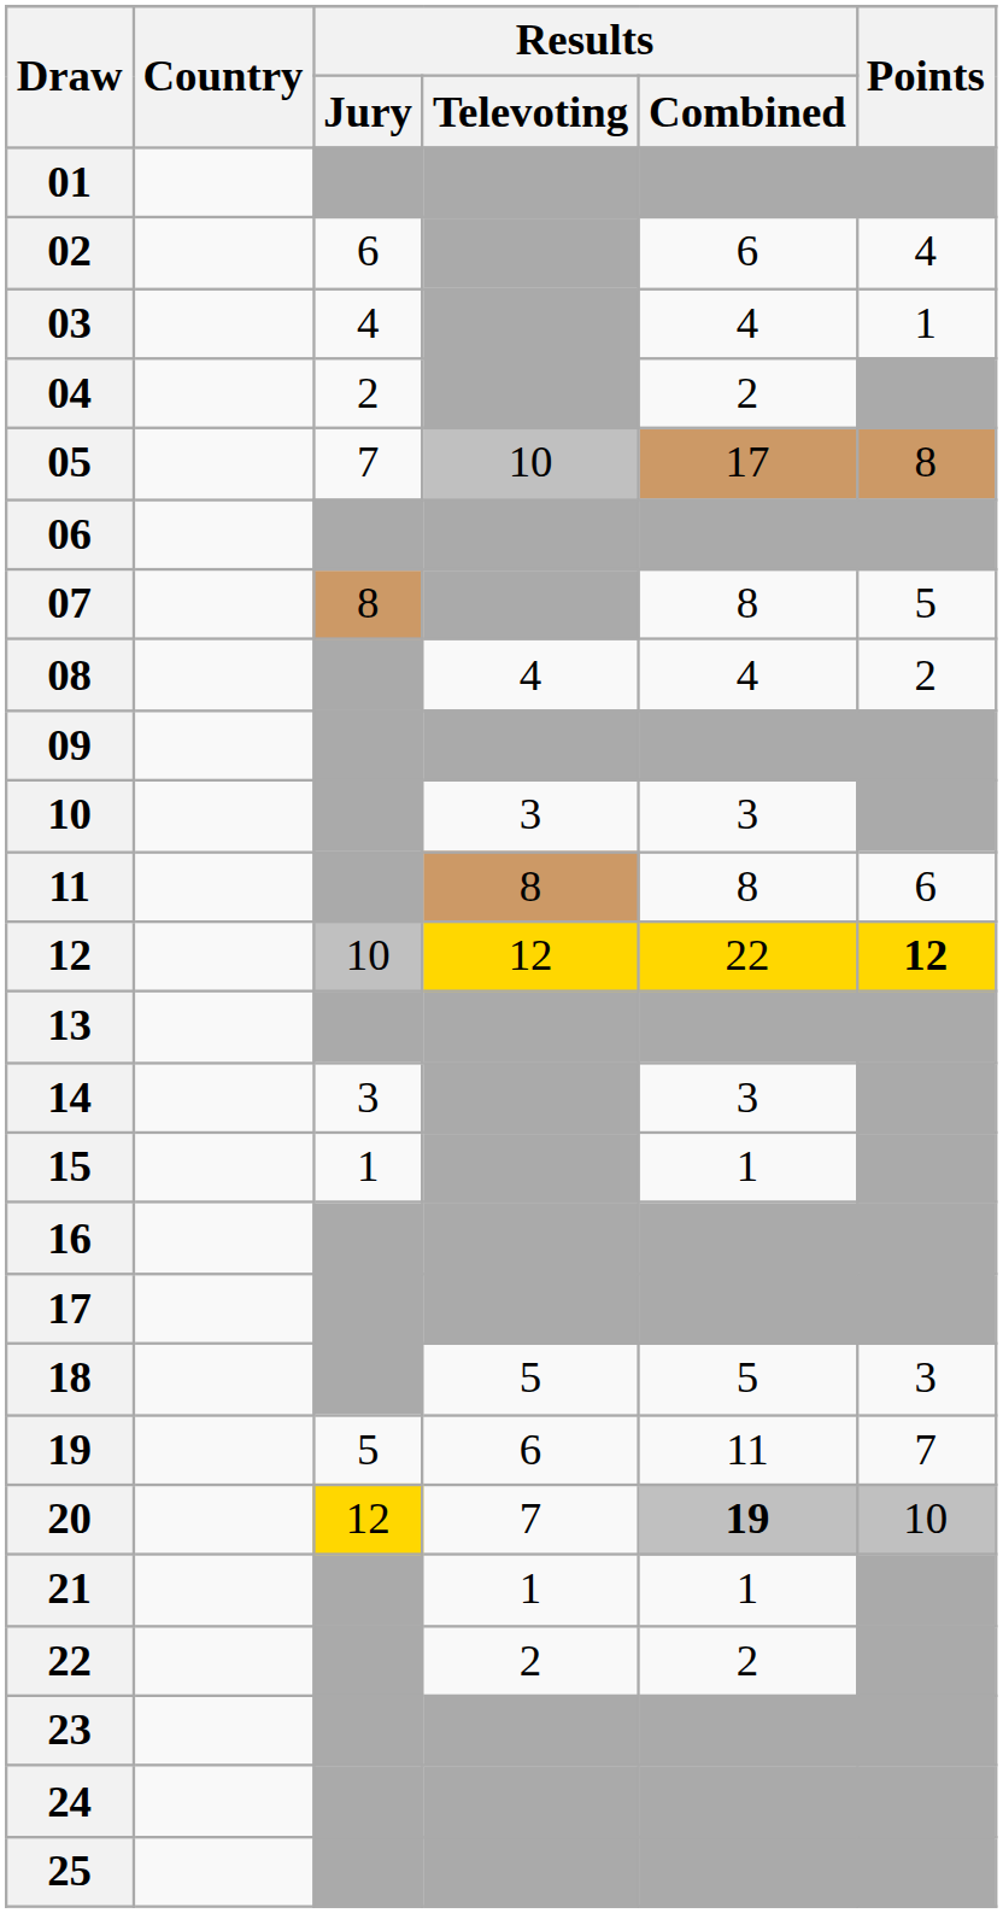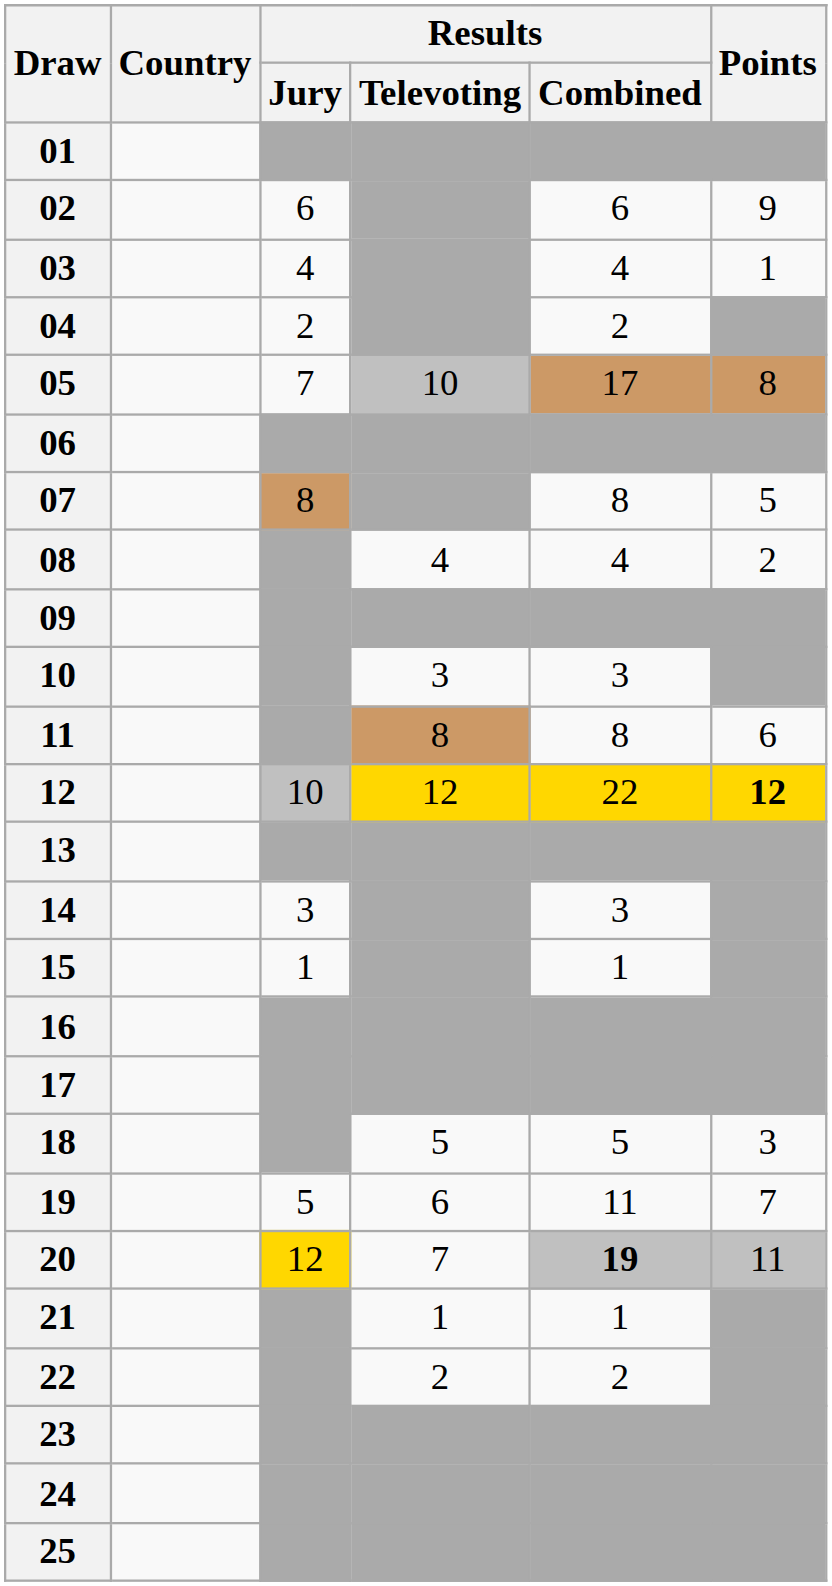 <table class="sortable wikitable collapsible plainrowheaders" style="text-align:center;">
 <tr>
 </tr>
 <tr>
 <th scope="col" rowspan="2">Draw</th>
 <th scope="col" rowspan="2">Country</th>
 <th scope="col" colspan="3">Results</th>
 <th scope="col" rowspan="2">Points</th>
 </tr>
 <tr>
 <th scope="col">Jury</th>
 <th scope="col">Televoting</th>
 <th scope="col">Combined</th>
 </tr>
 <tr>
 <th scope="row" style="text-align:center;">01</th>
 <td style="text-align:left;"></td>
 <td style="background:#AAAAAA;"></td>
 <td style="background:#AAAAAA;"></td>
 <td style="background:#AAAAAA;"></td>
 <td style="background:#AAAAAA;"></td>
 </tr>
 <tr>
 <th scope="row" style="text-align:center;">02</th>
 <td style="text-align:left;"></td>
 <td>6</td>
 <td style="background:#AAAAAA;"></td>
 <td>6</td>
-<td>4</td>
+<td>9</td>
 </tr>
 <tr>
 <th scope="row" style="text-align:center;">03</th>
 <td style="text-align:left;"></td>
 <td>4</td>
 <td style="background:#AAAAAA;"></td>
 <td>4</td>
 <td>1</td>
 </tr>
 <tr>
 <th scope="row" style="text-align:center;">04</th>
 <td style="text-align:left;"></td>
 <td>2</td>
 <td style="background:#AAAAAA;"></td>
 <td>2</td>
 <td style="background:#AAAAAA;"></td>
 </tr>
 <tr>
 <th scope="row" style="text-align:center;">05</th>
 <td style="text-align:left;"></td>
 <td>7</td>
 <td style="background:silver;">10</td>
 <td style="background:#CC9966;">17</td>
 <td style="background:#CC9966;">8</td>
 </tr>
 <tr>
 <th scope="row" style="text-align:center;">06</th>
 <td style="text-align:left;"></td>
 <td style="background:#AAAAAA;"></td>
 <td style="background:#AAAAAA;"></td>
 <td style="background:#AAAAAA;"></td>
 <td style="background:#AAAAAA;"></td>
 </tr>
 <tr>
 <th scope="row" style="text-align:center;">07</th>
 <td style="text-align:left;"></td>
 <td style="background:#CC9966;">8</td>
 <td style="background:#AAAAAA;"></td>
 <td>8</td>
 <td>5</td>
 </tr>
 <tr>
 <th scope="row" style="text-align:center;">08</th>
 <td style="text-align:left;"></td>
 <td style="background:#AAAAAA;"></td>
 <td>4</td>
 <td>4</td>
 <td>2</td>
 </tr>
 <tr>
 <th scope="row" style="text-align:center;">09</th>
 <td style="text-align:left;"></td>
 <td style="background:#AAAAAA;"></td>
 <td style="background:#AAAAAA;"></td>
 <td style="background:#AAAAAA;"></td>
 <td style="background:#AAAAAA;"></td>
 </tr>
 <tr>
 <th scope="row" style="text-align:center;">10</th>
 <td style="text-align:left;"></td>
 <td style="background:#AAAAAA;"></td>
 <td>3</td>
 <td>3</td>
 <td style="background:#AAAAAA;"></td>
 </tr>
 <tr>
 <th scope="row" style="text-align:center;">11</th>
 <td style="text-align:left;"></td>
 <td style="background:#AAAAAA;"></td>
 <td style="background:#CC9966;">8</td>
 <td>8</td>
 <td>6</td>
 </tr>
 <tr>
 <th scope="row" style="text-align:center;">12</th>
 <td style="text-align:left;"></td>
 <td style="background:silver;">10</td>
 <td style="background:gold;">12</td>
 <td style="background:gold;">22</td>
 <td style="background:gold;"><strong>12</strong></td>
 </tr>
 <tr>
 <th scope="row" style="text-align:center;">13</th>
 <td style="text-align:left;"></td>
 <td style="background:#AAAAAA;"></td>
 <td style="background:#AAAAAA;"></td>
 <td style="background:#AAAAAA;"></td>
 <td style="background:#AAAAAA;"></td>
 </tr>
 <tr>
 <th scope="row" style="text-align:center;">14</th>
 <td style="text-align:left;"></td>
 <td>3</td>
 <td style="background:#AAAAAA;"></td>
 <td>3</td>
 <td style="background:#AAAAAA;"></td>
 </tr>
 <tr>
 <th scope="row" style="text-align:center;">15</th>
 <td style="text-align:left;"></td>
 <td>1</td>
 <td style="background:#AAAAAA;"></td>
 <td>1</td>
 <td style="background:#AAAAAA;"></td>
 </tr>
 <tr>
 <th scope="row" style="text-align:center;">16</th>
 <td style="text-align:left;"></td>
 <td style="background:#AAAAAA;"></td>
 <td style="background:#AAAAAA;"></td>
 <td style="background:#AAAAAA;"></td>
 <td style="background:#AAAAAA;"></td>
 </tr>
 <tr>
 <th scope="row" style="text-align:center;">17</th>
 <td style="text-align:left;"></td>
 <td style="background:#AAAAAA;"></td>
 <td style="background:#AAAAAA;"></td>
 <td style="background:#AAAAAA;"></td>
 <td style="background:#AAAAAA;"></td>
 </tr>
 <tr>
 <th scope="row" style="text-align:center;">18</th>
 <td style="text-align:left;"></td>
 <td style="background:#AAAAAA;"></td>
 <td>5</td>
 <td>5</td>
 <td>3</td>
 </tr>
 <tr>
 <th scope="row" style="text-align:center;">19</th>
 <td style="text-align:left;"></td>
 <td>5</td>
 <td>6</td>
 <td>11</td>
 <td>7</td>
 </tr>
 <tr>
 <th scope="row" style="text-align:center;">20</th>
 <td style="text-align:left;"></td>
 <td style="background:gold;">12</td>
 <td>7</td>
 <td style="background:silver;"><strong>19</strong></td>
-<td style="background:silver;">10</td>
+<td style="background:silver;">11</td>
 </tr>
 <tr>
 <th scope="row" style="text-align:center;">21</th>
 <td style="text-align:left;"></td>
 <td style="background:#AAAAAA;"></td>
 <td>1</td>
 <td>1</td>
 <td style="background:#AAAAAA;"></td>
 </tr>
 <tr>
 <th scope="row" style="text-align:center;">22</th>
 <td style="text-align:left;"></td>
 <td style="background:#AAAAAA;"></td>
 <td>2</td>
 <td>2</td>
 <td style="background:#AAAAAA;"></td>
 </tr>
 <tr>
 <th scope="row" style="text-align:center;">23</th>
 <td style="text-align:left;"></td>
 <td style="background:#AAAAAA;"></td>
 <td style="background:#AAAAAA;"></td>
 <td style="background:#AAAAAA;"></td>
 <td style="background:#AAAAAA;"></td>
 </tr>
 <tr>
 <th scope="row" style="text-align:center;">24</th>
 <td style="text-align:left;"></td>
 <td style="background:#AAAAAA;"></td>
 <td style="background:#AAAAAA;"></td>
 <td style="background:#AAAAAA;"></td>
 <td style="background:#AAAAAA;"></td>
 </tr>
 <tr>
 <th scope="row" style="text-align:center;">25</th>
 <td style="text-align:left;"></td>
 <td style="background:#AAAAAA;"></td>
 <td style="background:#AAAAAA;"></td>
 <td style="background:#AAAAAA;"></td>
 <td style="background:#AAAAAA;"></td>
 </tr>
 </table>
